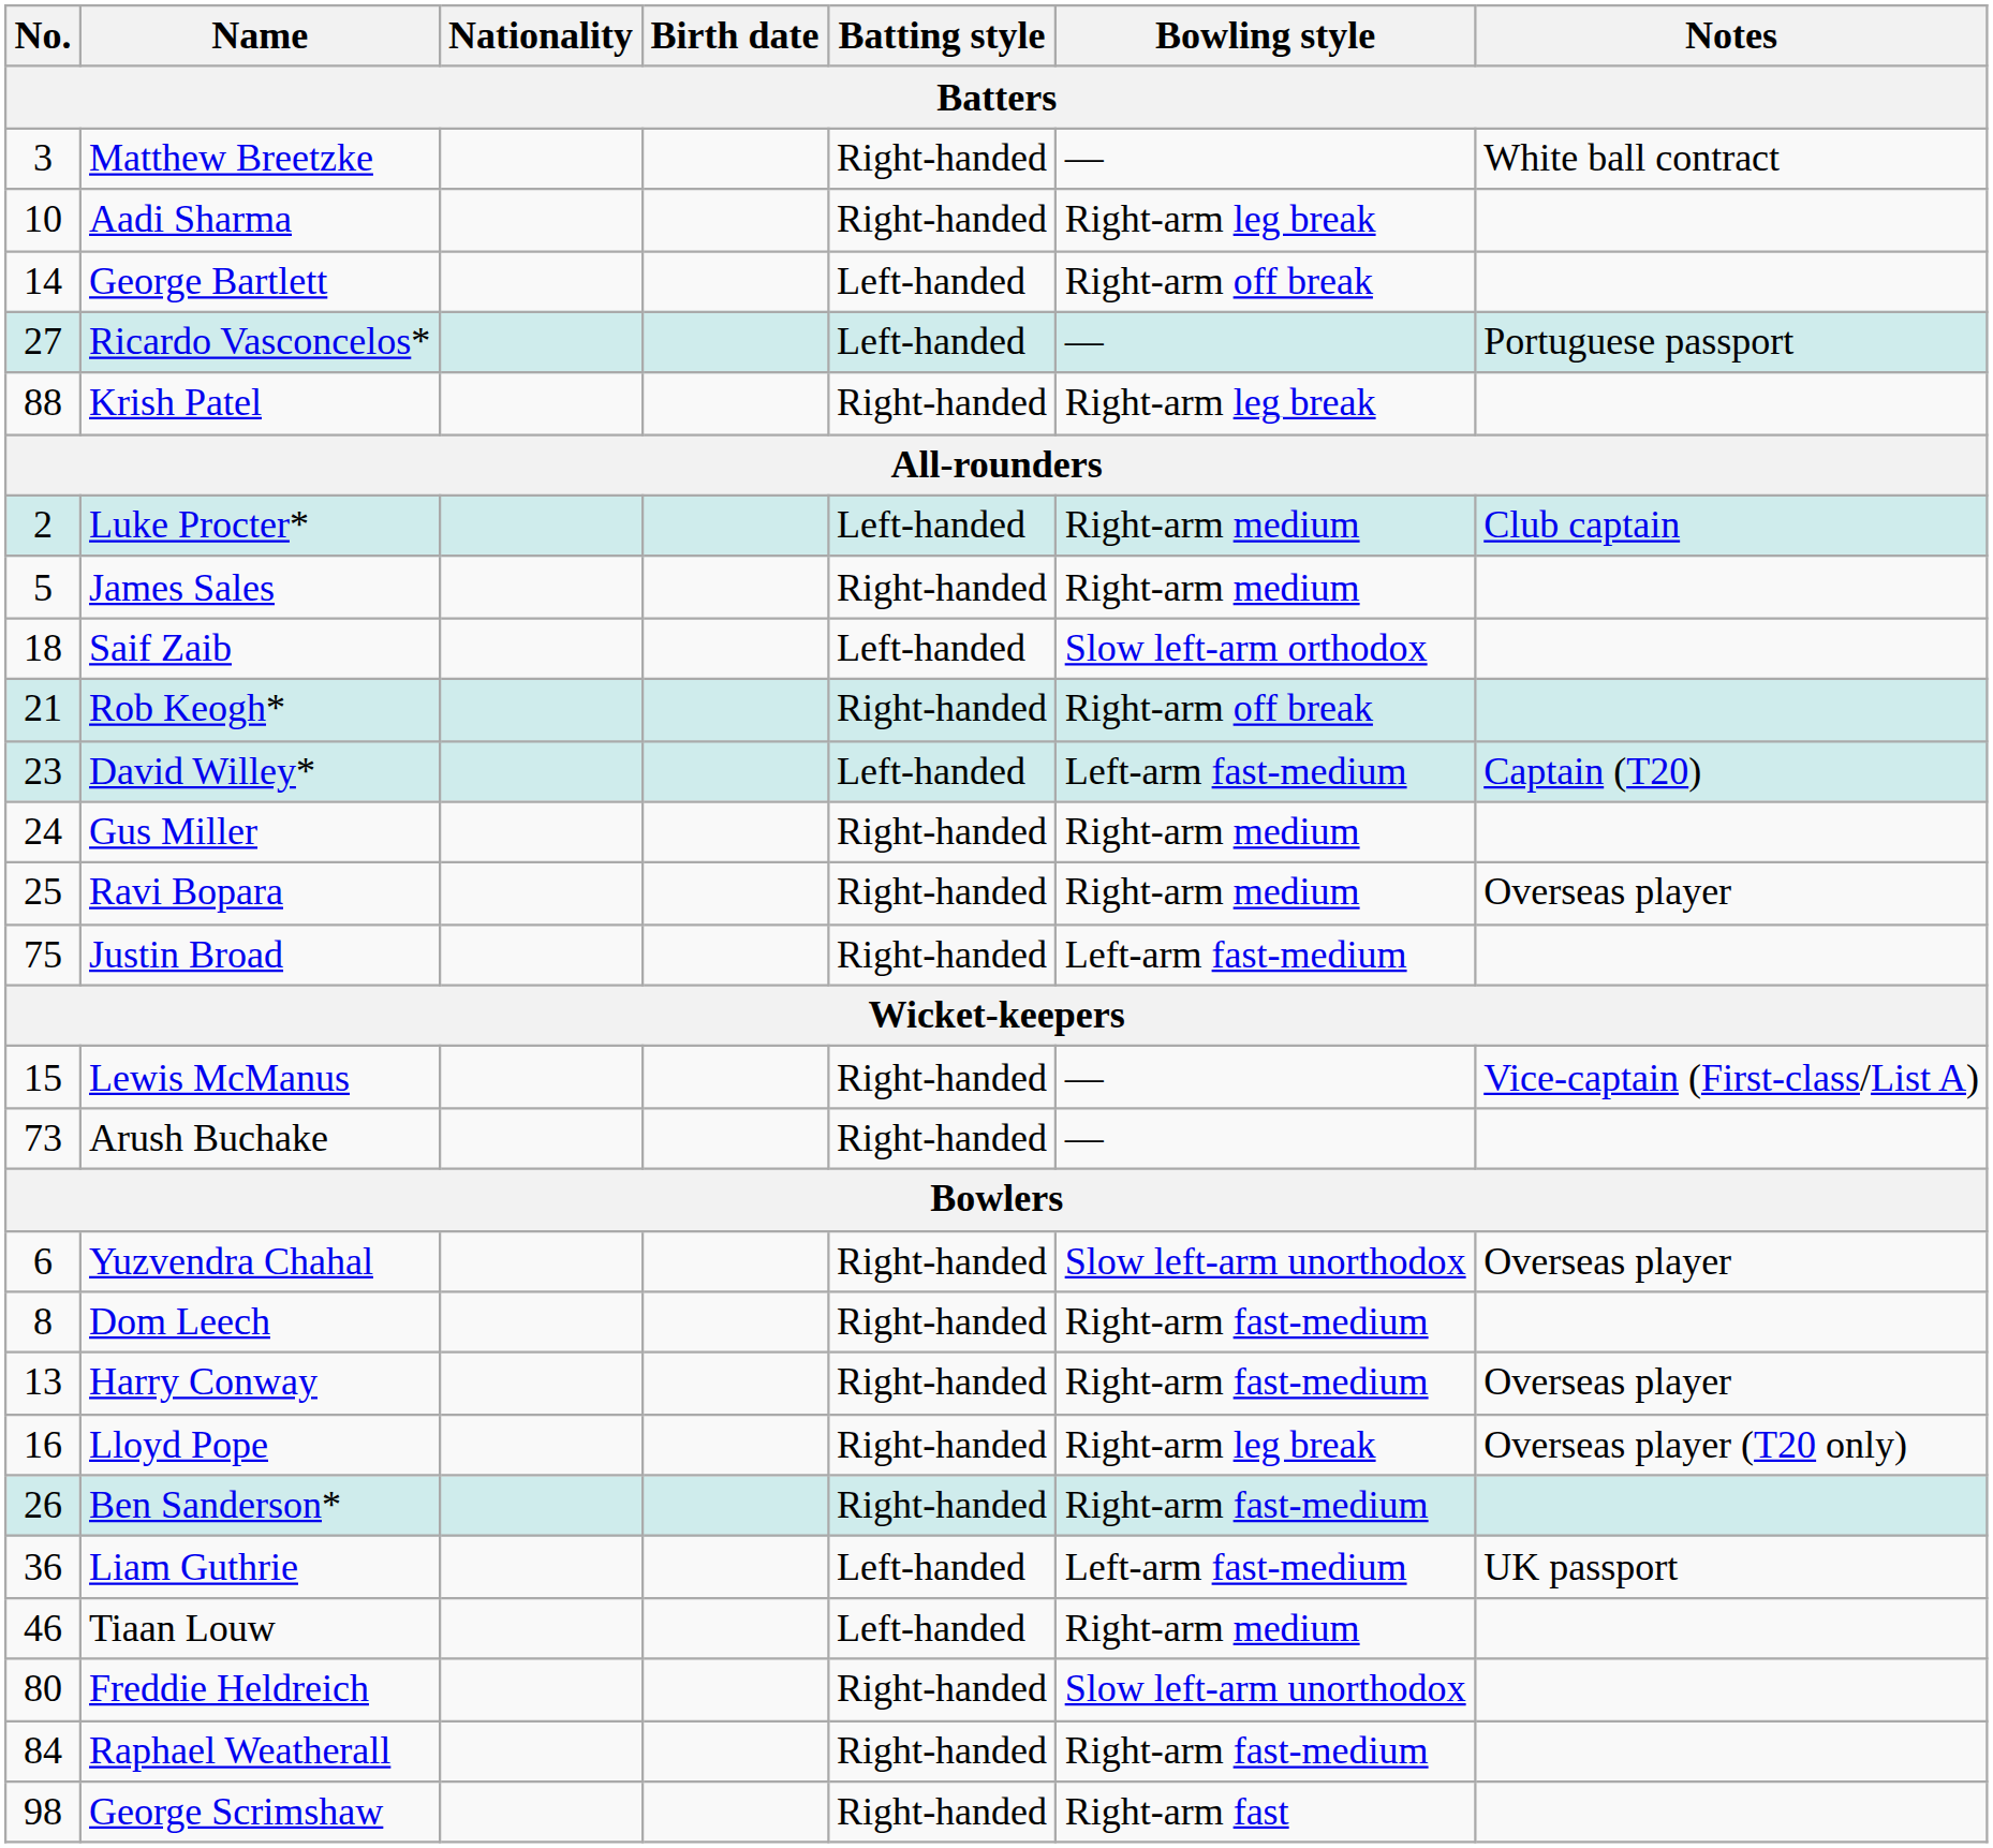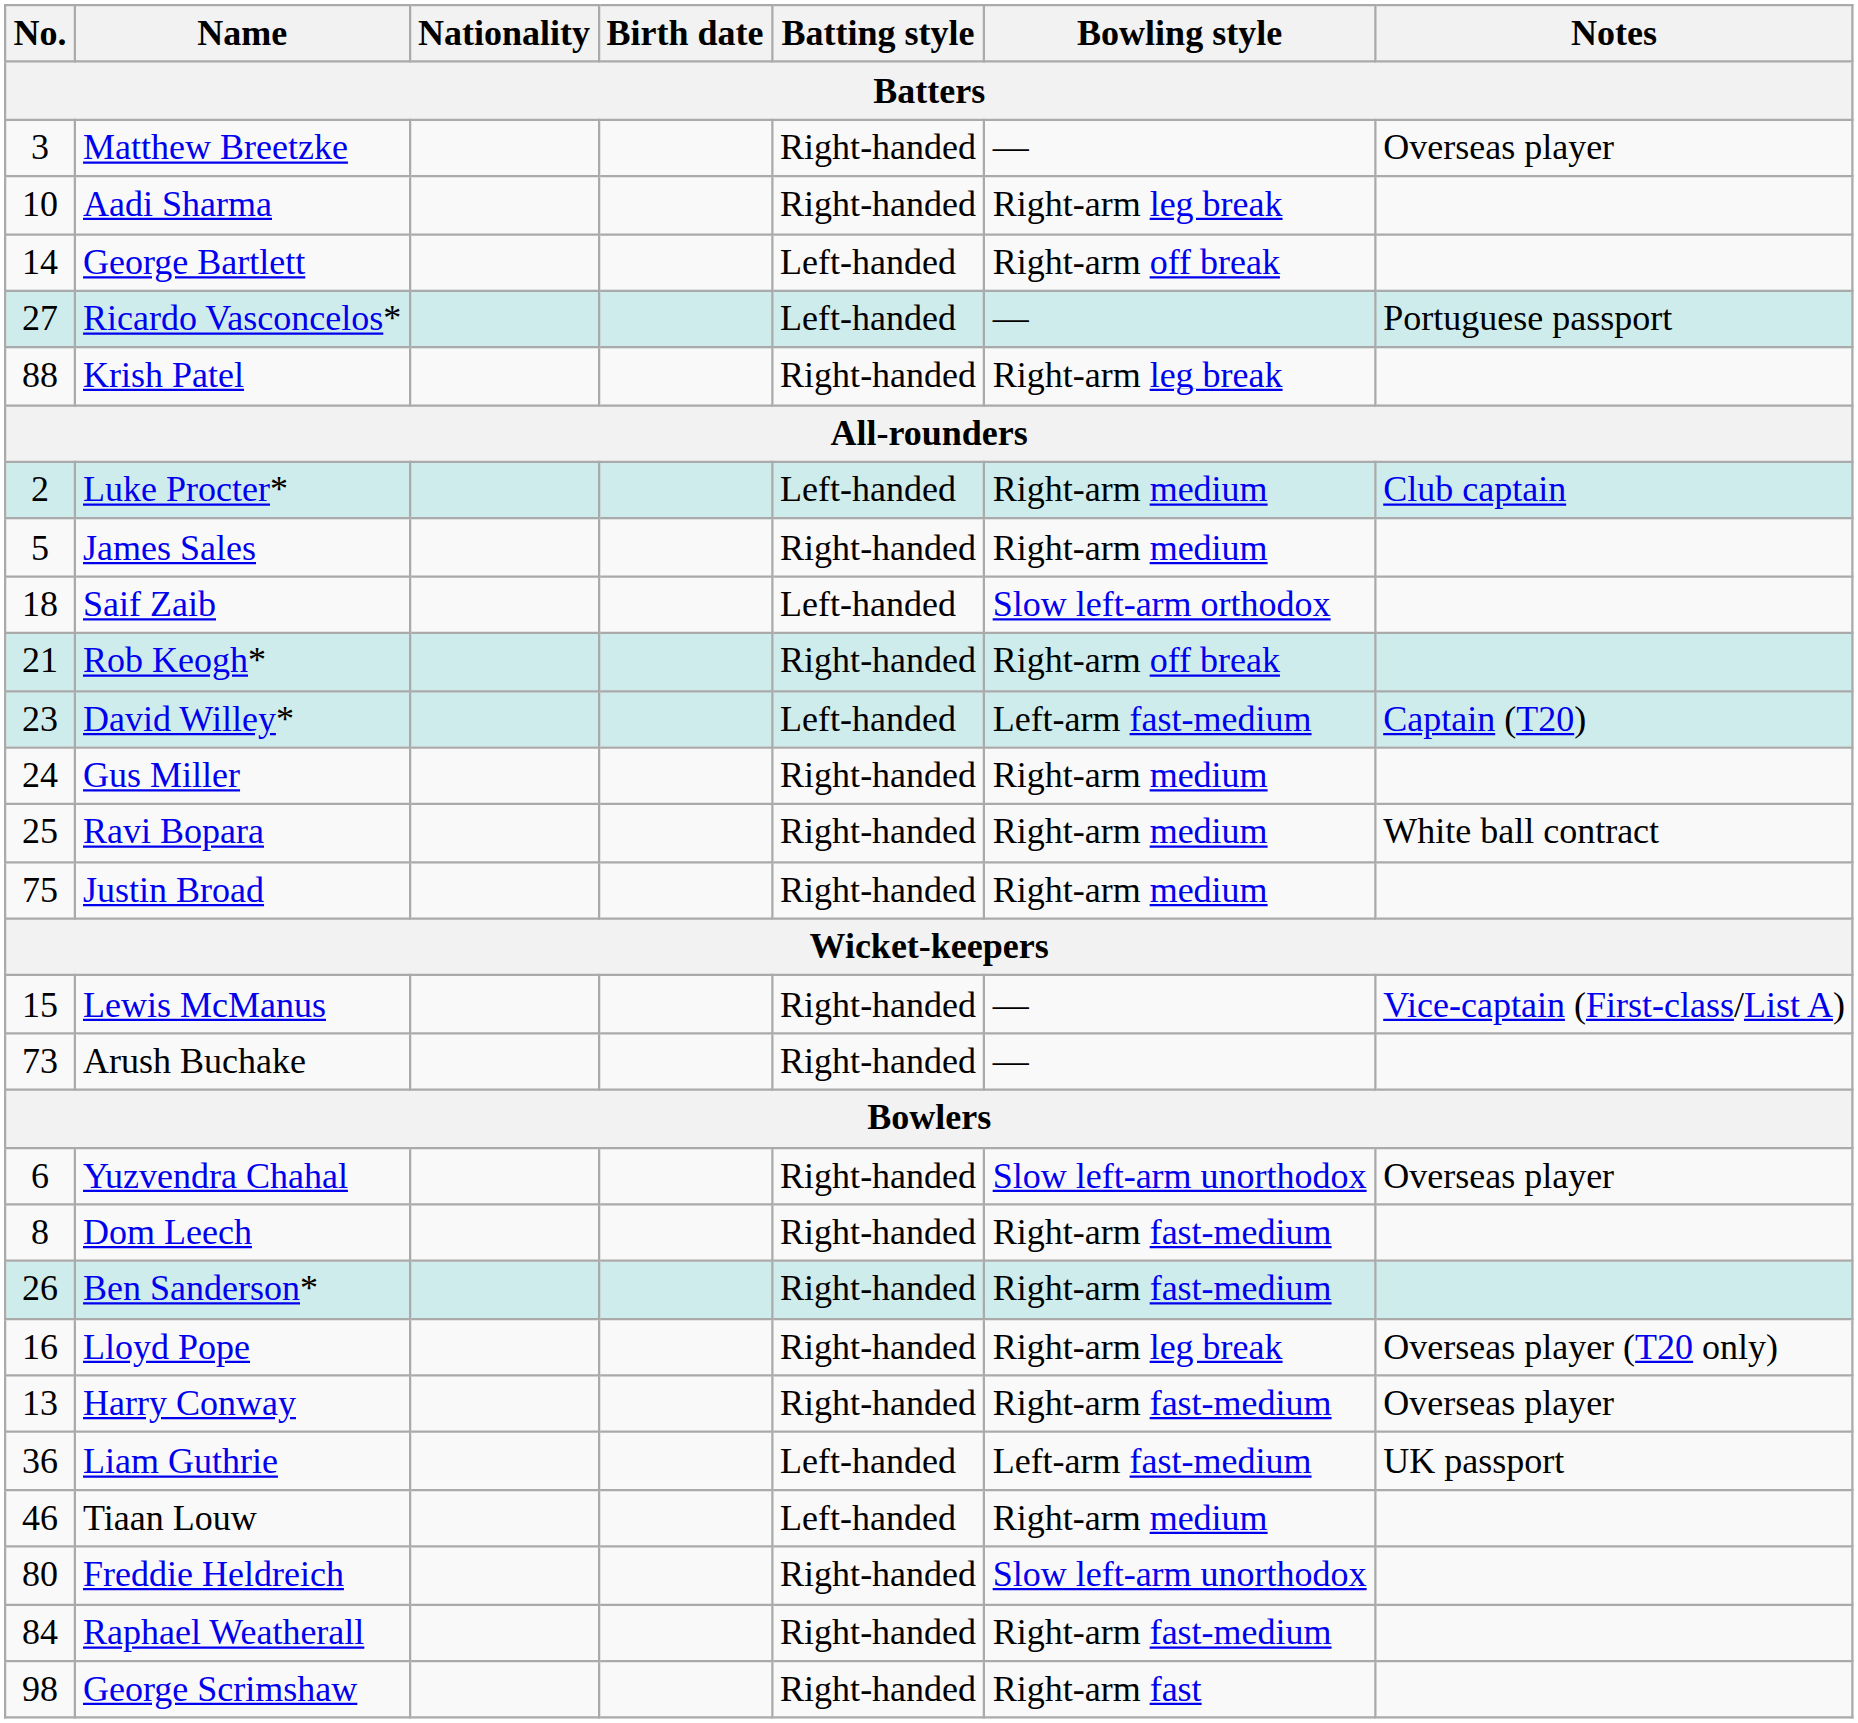 <table class="wikitable">
 <tr>
 <th>No.</th>
 <th>Name</th>
 <th>Nationality</th>
 <th>Birth date</th>
 <th>Batting style</th>
 <th>Bowling style</th>
 <th>Notes</th>
 </tr>
 <tr>
 <th colspan="7">Batters</th>
 </tr>
 <tr>
 <td style="text-align:center">3</td>
 <td><a href='#'>Matthew Breetzke</a> </td>
 <td></td>
 <td></td>
 <td>Right-handed</td>
 <td>—</td>
-<td>White ball contract</td>
+<td>Overseas player</td>
 </tr>
 <tr>
 <td style="text-align:center">10</td>
 <td><a href='#'>Aadi Sharma</a></td>
 <td></td>
 <td></td>
 <td>Right-handed</td>
 <td>Right-arm <a href='#'>leg break</a></td>
 <td></td>
 </tr>
 <tr>
 <td style="text-align:center">14</td>
 <td><a href='#'>George Bartlett</a></td>
 <td></td>
 <td></td>
 <td>Left-handed</td>
 <td>Right-arm <a href='#'>off break</a></td>
 <td></td>
 </tr>
 <tr style="background:#cfecec;">
 <td style="text-align:center">27</td>
 <td><a href='#'>Ricardo Vasconcelos</a>*</td>
 <td></td>
 <td></td>
 <td>Left-handed</td>
 <td>—</td>
 <td>Portuguese passport</td>
 </tr>
 <tr>
 <td style="text-align:center">88</td>
 <td><a href='#'>Krish Patel</a></td>
 <td></td>
 <td></td>
 <td>Right-handed</td>
 <td>Right-arm <a href='#'>leg break</a></td>
 <td></td>
 </tr>
 <tr>
 <th colspan="7">All-rounders</th>
 </tr>
 <tr style="background:#cfecec;">
 <td style="text-align:center">2</td>
 <td><a href='#'>Luke Procter</a>*</td>
 <td></td>
 <td></td>
 <td>Left-handed</td>
 <td>Right-arm <a href='#'>medium</a></td>
 <td><a href='#'>Club captain</a></td>
 </tr>
 <tr>
 <td style="text-align:center">5</td>
 <td><a href='#'>James Sales</a></td>
 <td></td>
 <td></td>
 <td>Right-handed</td>
 <td>Right-arm <a href='#'>medium</a></td>
 <td></td>
 </tr>
 <tr>
 <td style="text-align:center">18</td>
 <td><a href='#'>Saif Zaib</a></td>
 <td></td>
 <td></td>
 <td>Left-handed</td>
 <td><a href='#'>Slow left-arm orthodox</a></td>
 <td></td>
 </tr>
 <tr style="background:#cfecec;">
 <td style="text-align:center">21</td>
 <td><a href='#'>Rob Keogh</a>*</td>
 <td></td>
 <td></td>
 <td>Right-handed</td>
 <td>Right-arm <a href='#'>off break</a></td>
 <td></td>
 </tr>
 <tr style="background:#cfecec;">
 <td style="text-align:center">23</td>
 <td><a href='#'>David Willey</a>* </td>
 <td></td>
 <td></td>
 <td>Left-handed</td>
 <td>Left-arm <a href='#'>fast-medium</a></td>
 <td><a href='#'>Captain</a> (<a href='#'>T20</a>)</td>
 </tr>
 <tr>
 <td style="text-align:center">24</td>
 <td><a href='#'>Gus Miller</a></td>
 <td></td>
 <td></td>
 <td>Right-handed</td>
 <td>Right-arm <a href='#'>medium</a></td>
 <td></td>
 </tr>
 <tr>
 <td style="text-align:center">25</td>
 <td><a href='#'>Ravi Bopara</a> </td>
 <td></td>
 <td></td>
 <td>Right-handed</td>
 <td>Right-arm <a href='#'>medium</a></td>
-<td>Overseas player</td>
+<td>White ball contract</td>
 </tr>
 <tr>
 <td style="text-align:center">75</td>
 <td><a href='#'>Justin Broad</a> </td>
 <td></td>
 <td></td>
 <td>Right-handed</td>
-<td>Left-arm <a href='#'>fast-medium</a></td>
+<td>Right-arm <a href='#'>medium</a></td>
 <td></td>
 </tr>
 <tr>
 <th colspan="7">Wicket-keepers</th>
 </tr>
 <tr>
 <td style="text-align:center">15</td>
 <td><a href='#'>Lewis McManus</a></td>
 <td></td>
 <td></td>
 <td>Right-handed</td>
 <td>—</td>
 <td><a href='#'>Vice-captain</a> (<a href='#'>First-class</a>/<a href='#'>List A</a>)</td>
 </tr>
 <tr>
 <td style="text-align:center">73</td>
 <td>Arush Buchake</td>
 <td></td>
 <td></td>
 <td>Right-handed</td>
 <td>—</td>
 <td></td>
 </tr>
 <tr>
 <th colspan="7">Bowlers</th>
 </tr>
 <tr>
 <td style="text-align:center">6</td>
 <td><a href='#'>Yuzvendra Chahal</a> </td>
 <td></td>
 <td></td>
 <td>Right-handed</td>
 <td><a href='#'>Slow left-arm unorthodox</a></td>
 <td>Overseas player</td>
 </tr>
 <tr>
 <td style="text-align:center">8</td>
 <td><a href='#'>Dom Leech</a></td>
 <td></td>
 <td></td>
 <td>Right-handed</td>
 <td>Right-arm <a href='#'>fast-medium</a></td>
 <td></td>
 </tr>
-<tr>
-<td style="text-align:center">13</td>
-<td><a href='#'>Harry Conway</a></td>
+<tr style="background:#cfecec;">
+<td style="text-align:center">26</td>
+<td><a href='#'>Ben Sanderson</a>*</td>
 <td></td>
 <td></td>
 <td>Right-handed</td>
 <td>Right-arm <a href='#'>fast-medium</a></td>
-<td>Overseas player</td>
+<td></td>
 </tr>
 <tr>
 <td style="text-align:center">16</td>
 <td><a href='#'>Lloyd Pope</a></td>
 <td></td>
 <td></td>
 <td>Right-handed</td>
 <td>Right-arm <a href='#'>leg break</a></td>
 <td>Overseas player (<a href='#'>T20</a> only)</td>
 </tr>
-<tr style="background:#cfecec;">
-<td style="text-align:center">26</td>
-<td><a href='#'>Ben Sanderson</a>*</td>
+<tr>
+<td style="text-align:center">13</td>
+<td><a href='#'>Harry Conway</a></td>
 <td></td>
 <td></td>
 <td>Right-handed</td>
 <td>Right-arm <a href='#'>fast-medium</a></td>
-<td></td>
+<td>Overseas player</td>
 </tr>
 <tr>
 <td style="text-align:center">36</td>
 <td><a href='#'>Liam Guthrie</a></td>
 <td></td>
 <td></td>
 <td>Left-handed</td>
 <td>Left-arm <a href='#'>fast-medium</a></td>
 <td>UK passport</td>
 </tr>
 <tr>
 <td style="text-align:center">46</td>
 <td>Tiaan Louw</td>
 <td></td>
 <td></td>
 <td>Left-handed</td>
 <td>Right-arm <a href='#'>medium</a></td>
 <td></td>
 </tr>
 <tr>
 <td style="text-align:center">80</td>
 <td><a href='#'>Freddie Heldreich</a></td>
 <td></td>
 <td></td>
 <td>Right-handed</td>
 <td><a href='#'>Slow left-arm unorthodox</a></td>
 <td></td>
 </tr>
 <tr>
 <td style="text-align:center">84</td>
 <td><a href='#'>Raphael Weatherall</a></td>
 <td></td>
 <td></td>
 <td>Right-handed</td>
 <td>Right-arm <a href='#'>fast-medium</a></td>
 <td></td>
 </tr>
 <tr>
 <td style="text-align:center">98</td>
 <td><a href='#'>George Scrimshaw</a> </td>
 <td></td>
 <td></td>
 <td>Right-handed</td>
 <td>Right-arm <a href='#'>fast</a></td>
 <td></td>
 </tr>
 </table>
